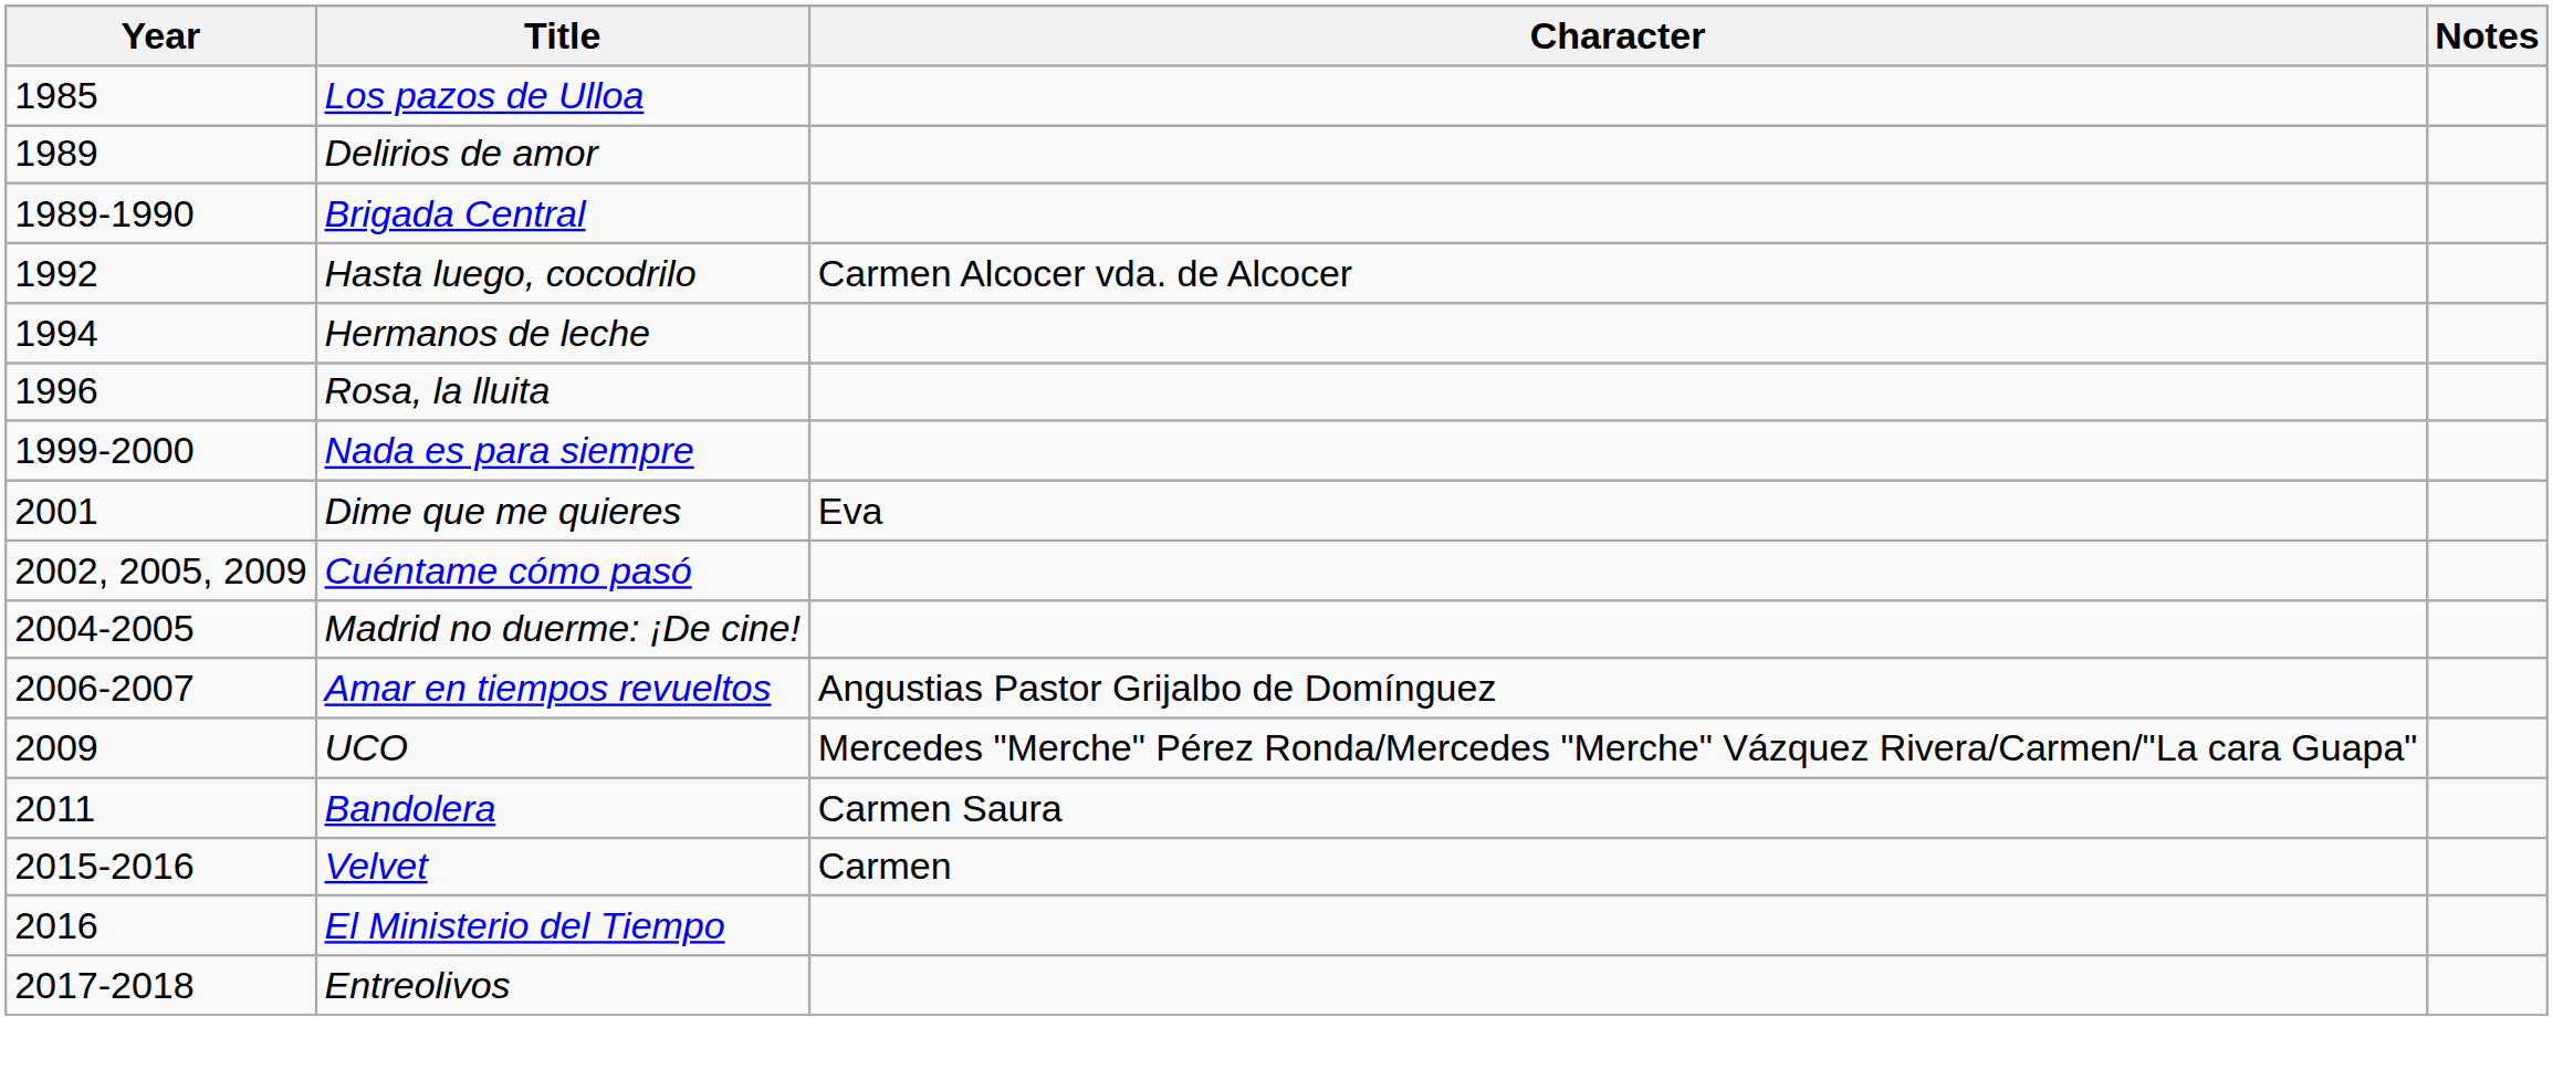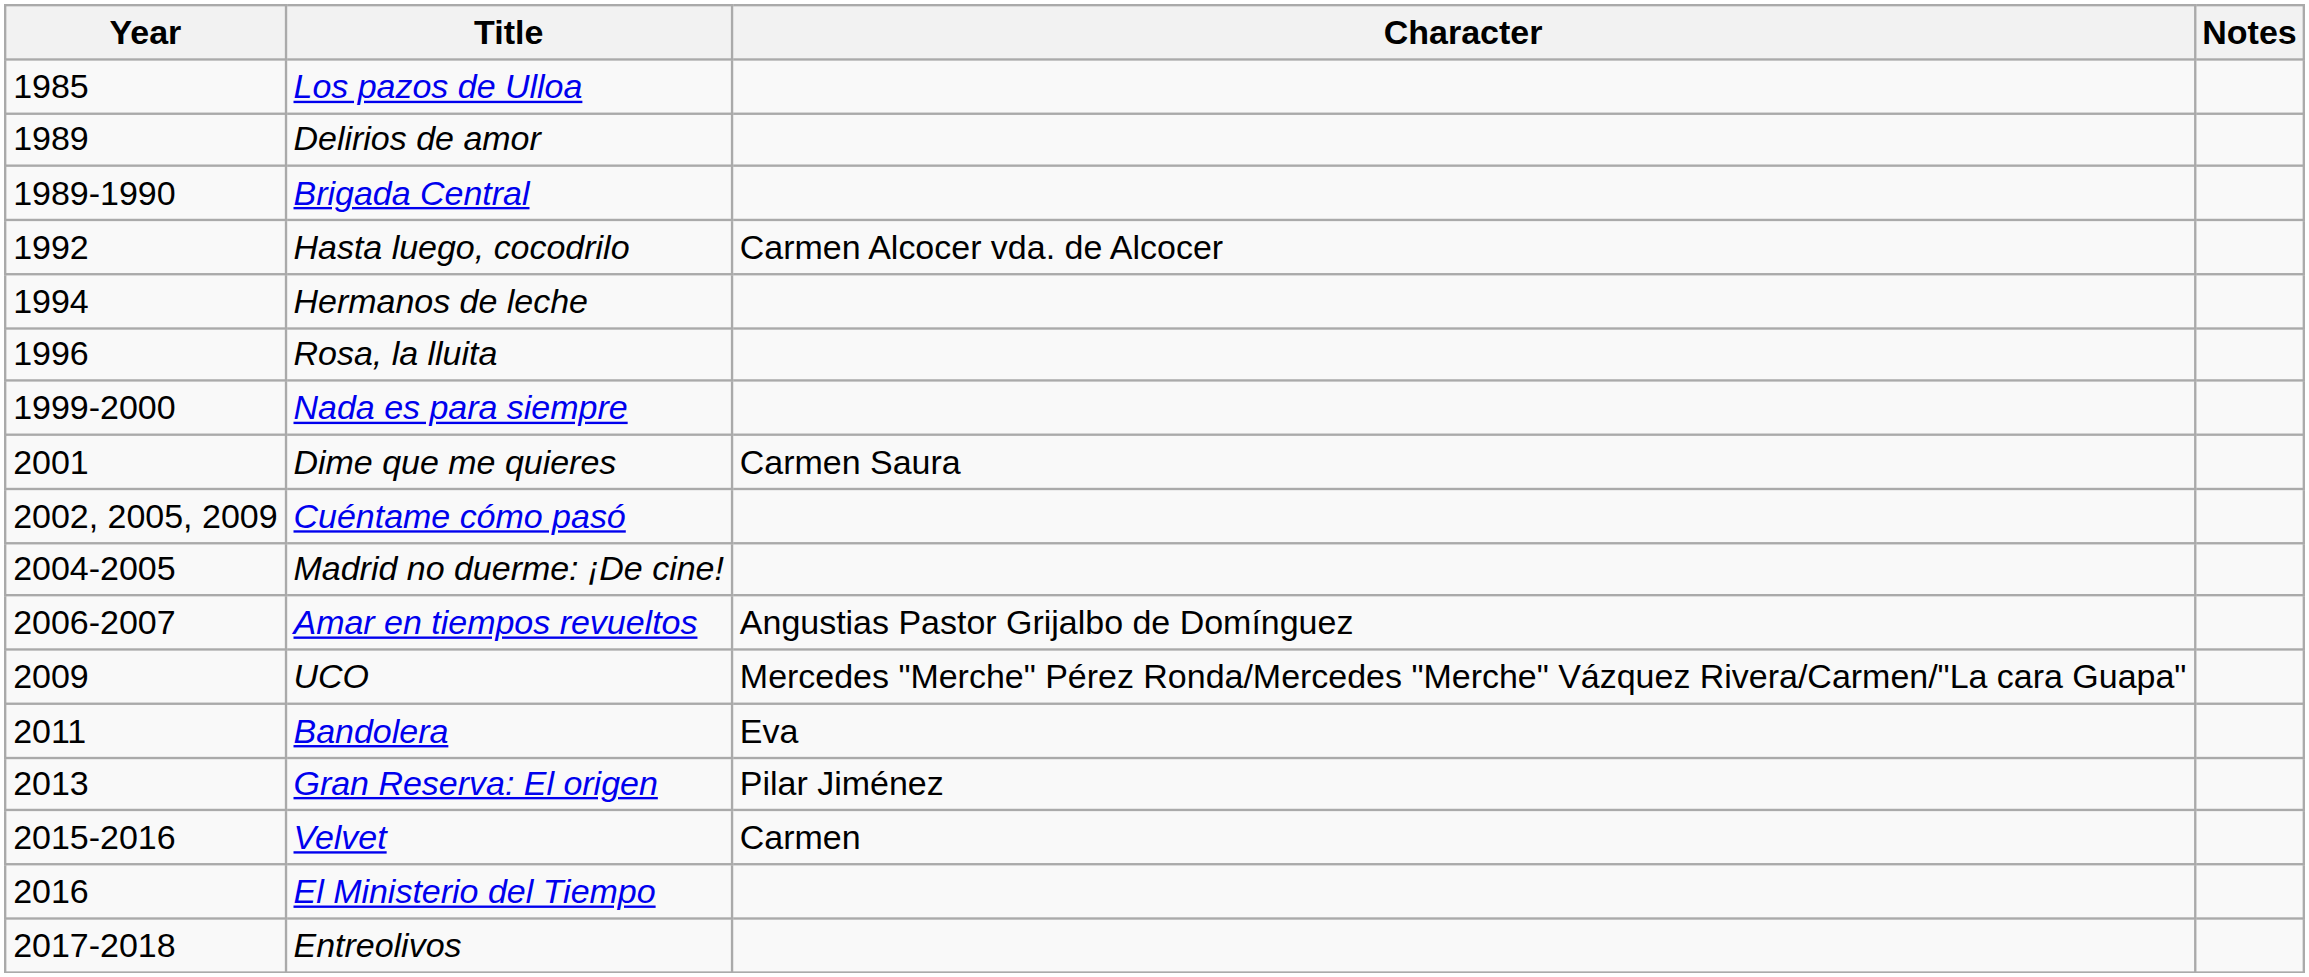 <table class="wikitable" style="font-size: 90%;">
 <tr>
 <th>Year</th>
 <th>Title</th>
 <th>Character</th>
 <th>Notes</th>
 </tr>
 <tr>
 <td>1985</td>
 <td><em><a href='#'>Los pazos de Ulloa</a></em></td>
 <td></td>
 <td></td>
 </tr>
 <tr>
 <td>1989</td>
 <td><em>Delirios de amor</em></td>
 <td></td>
 <td></td>
 </tr>
 <tr>
 <td>1989-1990</td>
 <td><em><a href='#'>Brigada Central</a></em></td>
 <td></td>
 <td></td>
 </tr>
 <tr>
 <td>1992</td>
 <td><em>Hasta luego, cocodrilo</em></td>
 <td>Carmen Alcocer vda. de Alcocer</td>
 <td></td>
 </tr>
 <tr>
 <td>1994</td>
 <td><em>Hermanos de leche</em></td>
 <td></td>
 <td></td>
 </tr>
 <tr>
 <td>1996</td>
 <td><em>Rosa, la lluita</em></td>
 <td></td>
 <td></td>
 </tr>
 <tr>
 <td>1999-2000</td>
 <td><em><a href='#'>Nada es para siempre</a></em></td>
 <td></td>
 <td></td>
 </tr>
 <tr>
 <td>2001</td>
 <td><em>Dime que me quieres</em></td>
-<td>Eva</td>
+<td>Carmen Saura</td>
 <td></td>
 </tr>
 <tr>
 <td>2002, 2005, 2009</td>
 <td><em><a href='#'>Cuéntame cómo pasó</a></em></td>
 <td></td>
 <td></td>
 </tr>
 <tr>
 <td>2004-2005</td>
 <td><em>Madrid no duerme: ¡De cine!</em></td>
 <td></td>
 <td></td>
 </tr>
 <tr>
 <td>2006-2007</td>
 <td><em><a href='#'>Amar en tiempos revueltos</a></em></td>
 <td>Angustias Pastor Grijalbo de Domínguez</td>
 <td></td>
 </tr>
 <tr>
 <td>2009</td>
 <td><em>UCO</em></td>
 <td>Mercedes "Merche" Pérez Ronda/Mercedes "Merche" Vázquez Rivera/Carmen/"La cara Guapa"</td>
 <td></td>
 </tr>
 <tr>
 <td>2011</td>
 <td><em><a href='#'>Bandolera</a></em></td>
-<td>Carmen Saura</td>
+<td>Eva</td>
+<td></td>
+</tr>
+<tr>
+<td>2013</td>
+<td><em><a href='#'>Gran Reserva: El origen</a></em></td>
+<td>Pilar Jiménez</td>
 <td></td>
 </tr>
 <tr>
 <td>2015-2016</td>
 <td><em><a href='#'>Velvet</a></em></td>
 <td>Carmen</td>
 <td></td>
 </tr>
 <tr>
 <td>2016</td>
 <td><em><a href='#'>El Ministerio del Tiempo</a></em></td>
 <td></td>
 <td></td>
 </tr>
 <tr>
 <td>2017-2018</td>
 <td><em>Entreolivos</em></td>
 <td></td>
 <td></td>
 </tr>
 <tr>
 </tr>
 </table>
